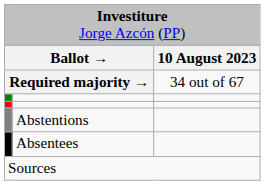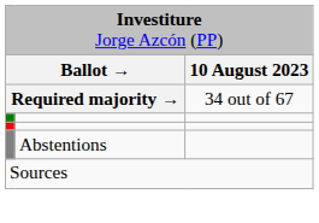 <table class="wikitable" style="text-align:center;">
 <tr>
 <td colspan="3" align="center" bgcolor="#C0C0C0"><strong>Investiture</strong><br><a href='#'>Jorge Azcón</a> (<a href='#'>PP</a>)</td>
 </tr>
 <tr>
 <th colspan="2" width="150px">Ballot →</th>
 <th>10 August 2023</th>
 </tr>
 <tr>
 <th colspan="2">Required majority →</th>
 <td>34 out of 67 </td>
 </tr>
 <tr>
 <th width="1px" style="background:green;"></th>
 <td align="left"></td>
 <td></td>
 </tr>
 <tr>
 <th style="background:red;"></th>
 <td align="left"></td>
 <td></td>
 </tr>
 <tr>
 <th style="background:gray;"></th>
 <td align="left"><span>Abstentions</span></td>
 <td></td>
 </tr>
 <tr>
-<th style="background:black;"></th>
-<td align="left"><span>Absentees</span></td>
-<td></td>
-</tr>
-<tr>
 <td align="left" colspan="3">Sources</td>
 </tr>
 </table>
